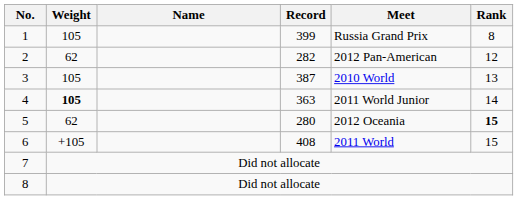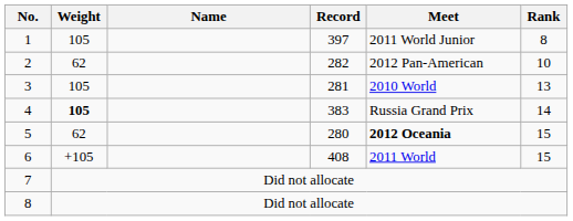 <table class="wikitable" style="text-align:center; font-size:90%">
 <tr>
 <th width=40>No.</th>
 <th width=50>Weight</th>
 <th width=200>Name</th>
 <th width=50>Record</th>
 <th width=150>Meet</th>
 <th width=40>Rank</th>
 </tr>
 <tr>
 <td>1</td>
 <td>105</td>
 <td align=left></td>
-<td>399</td>
-<td align=left>Russia Grand Prix</td>
+<td>397</td>
+<td align=left>2011 World Junior</td>
 <td>8</td>
 </tr>
 <tr>
 <td>2</td>
 <td>62</td>
 <td align=left></td>
 <td>282</td>
 <td align=left>2012 Pan-American</td>
-<td>12</td>
+<td>10</td>
 </tr>
 <tr>
 <td>3</td>
 <td>105</td>
 <td align=left></td>
-<td>387</td>
+<td>281</td>
 <td align=left><a href='#'>2010 World</a></td>
 <td>13</td>
 </tr>
 <tr>
 <td>4</td>
 <td><strong>105</strong></td>
 <td align=left></td>
-<td>363</td>
-<td align=left>2011 World Junior</td>
+<td>383</td>
+<td align=left>Russia Grand Prix</td>
 <td>14</td>
 </tr>
 <tr>
 <td>5</td>
 <td>62</td>
 <td align=left></td>
 <td>280</td>
-<td align=left>2012 Oceania</td>
-<td><strong>15</strong></td>
+<td align=left><strong>2012 Oceania</strong></td>
+<td>15</td>
 </tr>
 <tr>
 <td>6</td>
 <td>+105</td>
 <td align=left></td>
 <td>408</td>
 <td align=left><a href='#'>2011 World</a></td>
 <td>15</td>
 </tr>
 <tr>
 <td>7</td>
 <td colspan="5" align="center">Did not allocate</td>
 </tr>
 <tr>
 <td>8</td>
 <td colspan="5" align="center">Did not allocate</td>
 </tr>
 </table>
